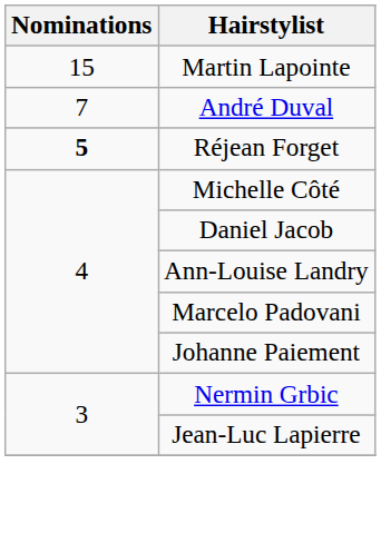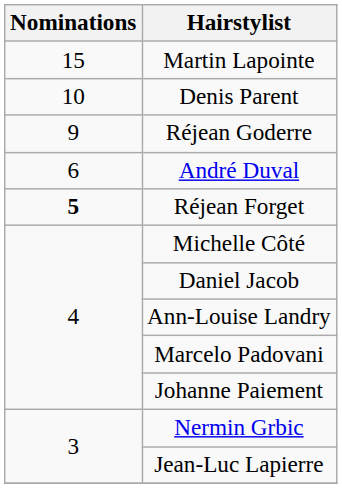 <table class="wikitable" style="text-align:center;">
 <tr>
 <th scope="col" width="17">Nominations</th>
 <th scope="col" align="center">Hairstylist</th>
 </tr>
 <tr>
 <td rowspan="1" style="text-align:center;">15</td>
 <td>Martin Lapointe</td>
 </tr>
 <tr>
-<td rowspan="1" style="text-align:center;">7</td>
+<td rowspan="1" style="text-align:center;">10</td>
+<td>Denis Parent</td>
+</tr>
+<tr>
+<td rowspan="1" style="text-align:center;">9</td>
+<td>Réjean Goderre</td>
+</tr>
+<tr>
+<td rowspan="1" style="text-align:center;">6</td>
 <td><a href='#'>André Duval</a></td>
 </tr>
 <tr>
 <td rowspan="1" style="text-align:center;"><strong>5</strong></td>
 <td>Réjean Forget</td>
 </tr>
 <tr>
 <td rowspan="5" style="text-align:center;">4</td>
 <td>Michelle Côté</td>
 </tr>
 <tr>
 <td>Daniel Jacob</td>
 </tr>
 <tr>
 <td>Ann-Louise Landry</td>
 </tr>
 <tr>
 <td>Marcelo Padovani</td>
 </tr>
 <tr>
 <td>Johanne Paiement</td>
 </tr>
 <tr>
 <td rowspan="2" style="text-align:center;">3</td>
 <td><a href='#'>Nermin Grbic</a></td>
 </tr>
 <tr>
 <td>Jean-Luc Lapierre</td>
 </tr>
 <tr>
 </tr>
 </table>
